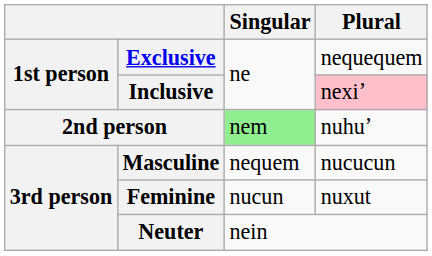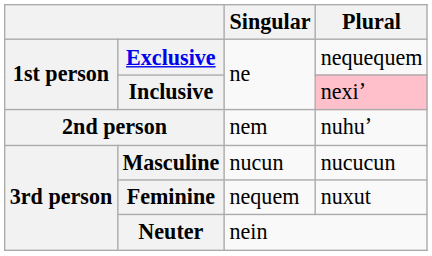 <table class="wikitable">
 <tr>
 <th colspan="2"></th>
 <th>Singular</th>
 <th>Plural</th>
 </tr>
 <tr>
 <th rowspan="2">1st person</th>
 <th><a href='#'>Exclusive</a></th>
 <td rowspan="2">ne</td>
 <td>nequequem</td>
 </tr>
 <tr>
 <th>Inclusive</th>
 <td style="background: pink;">nexiʼ</td>
 </tr>
 <tr>
 <th colspan="2">2nd person</th>
-<td style="background: lightgreen;">nem</td>
+<td>nem</td>
 <td>nuhuʼ</td>
 </tr>
 <tr>
 <th rowspan="3">3rd person</th>
 <th>Masculine</th>
-<td>nequem</td>
+<td>nucun</td>
 <td>nucucun</td>
 </tr>
 <tr>
 <th>Feminine</th>
-<td>nucun</td>
+<td>nequem</td>
 <td>nuxut</td>
 </tr>
 <tr>
 <th>Neuter</th>
 <td colspan="2">nein</td>
 </tr>
 </table>
